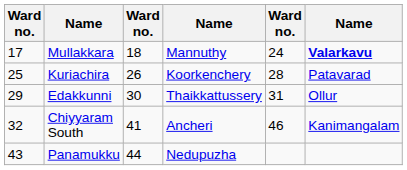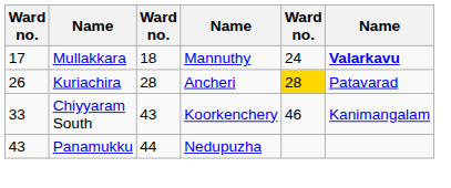 <table class="wikitable sortable" style="font-size:95%;">
 <tr>
 <th width="20px">Ward no.</th>
 <th width="75px">Name</th>
 <th width="20px">Ward no.</th>
 <th width="75px">Name</th>
 <th width="20px">Ward no.</th>
 <th width="75px">Name</th>
 </tr>
 <tr>
 <td>17</td>
 <td><a href='#'>Mullakkara</a></td>
 <td>18</td>
 <td><a href='#'>Mannuthy</a></td>
 <td>24</td>
 <td><strong><a href='#'>Valarkavu</a></strong></td>
 </tr>
 <tr>
-<td>25</td>
+<td>26</td>
 <td><a href='#'>Kuriachira</a></td>
-<td>26</td>
-<td><a href='#'>Koorkenchery</a></td>
 <td>28</td>
+<td><a href='#'>Ancheri</a></td>
+<td style="background: gold;">28</td>
 <td><a href='#'>Patavarad</a></td>
 </tr>
 <tr>
-<td>29</td>
-<td><a href='#'>Edakkunni</a></td>
-<td>30</td>
-<td><a href='#'>Thaikkattussery</a></td>
-<td>31</td>
-<td><a href='#'>Ollur</a></td>
-</tr>
-<tr>
-<td>32</td>
+<td>33</td>
 <td><a href='#'>Chiyyaram</a> South</td>
-<td>41</td>
-<td><a href='#'>Ancheri</a></td>
+<td>43</td>
+<td><a href='#'>Koorkenchery</a></td>
 <td>46</td>
 <td><a href='#'>Kanimangalam</a></td>
 </tr>
 <tr>
 <td>43</td>
 <td><a href='#'>Panamukku</a></td>
 <td>44</td>
 <td><a href='#'>Nedupuzha</a></td>
 <td></td>
 <td></td>
 </tr>
 </table>
